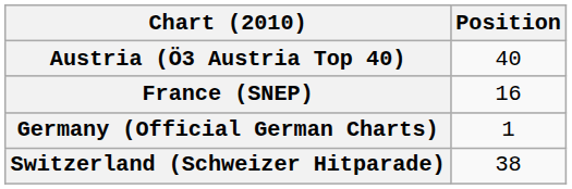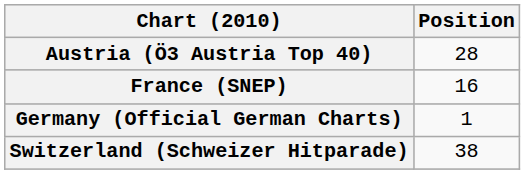 <table class="wikitable sortable plainrowheaders">
 <tr>
 <th>Chart (2010)</th>
 <th>Position</th>
 </tr>
 <tr>
 <th scope="row">Austria (Ö3 Austria Top 40)</th>
-<td align="center">40</td>
+<td align="center">28</td>
 </tr>
 <tr>
 <th scope="row">France (SNEP)</th>
 <td align="center">16</td>
 </tr>
 <tr>
 <th scope="row">Germany (Official German Charts)</th>
 <td align="center">1</td>
 </tr>
 <tr>
 <th scope="row">Switzerland (Schweizer Hitparade)</th>
 <td align="center">38</td>
 </tr>
 </table>
